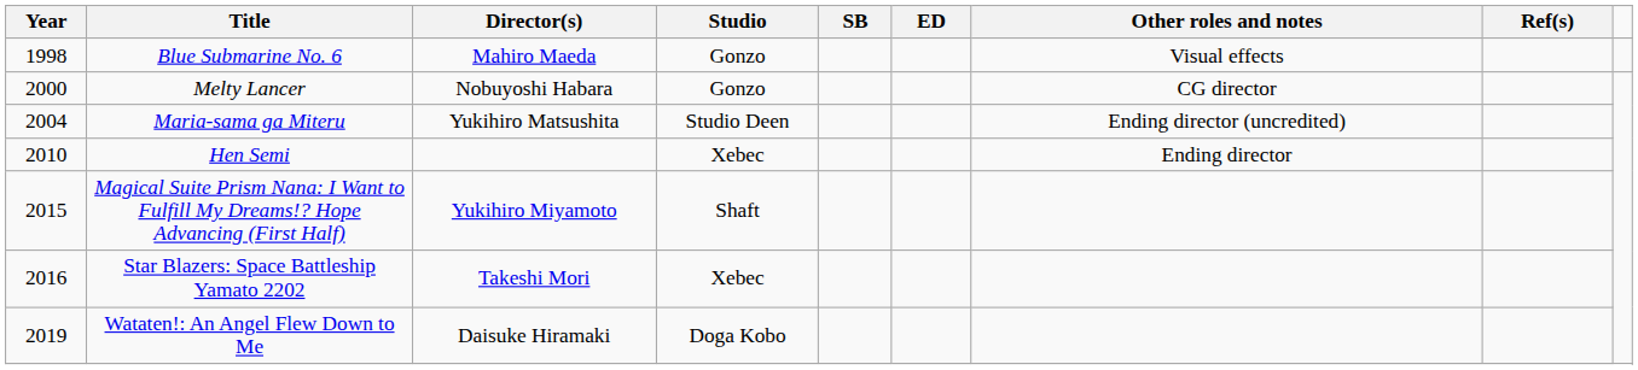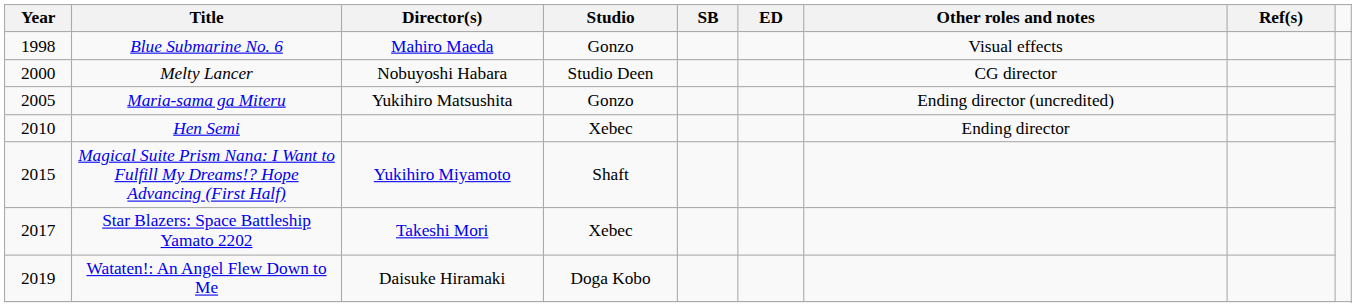 <table class="wikitable sortable" style="text-align:center; margin=auto; ">
 <tr>
 <th scope="col" width=5%>Year</th>
 <th scope="col" width=20%>Title</th>
 <th scope="col" width=15%>Director(s)</th>
 <th scope="col" width=10%>Studio</th>
 <th scope="col" class="unsortable">SB</th>
 <th scope="col" class="unsortable">ED</th>
 <th scope="col" class="unsortable">Other roles and notes</th>
 <th scope="col" class="unsortable">Ref(s)</th>
 </tr>
 <tr>
 <td>1998</td>
 <td><em><a href='#'>Blue Submarine No. 6</a></em></td>
 <td><a href='#'>Mahiro Maeda</a></td>
 <td>Gonzo</td>
 <td></td>
 <td></td>
 <td>Visual effects</td>
 <td></td>
 <td></td>
 </tr>
 <tr>
 <td>2000</td>
 <td><em>Melty Lancer</em></td>
 <td>Nobuyoshi Habara</td>
-<td>Gonzo</td>
+<td>Studio Deen</td>
 <td></td>
 <td></td>
 <td>CG director</td>
 <td></td>
 </tr>
 <tr>
-<td>2004</td>
+<td>2005</td>
 <td><em><a href='#'>Maria-sama ga Miteru</a></em></td>
 <td>Yukihiro Matsushita</td>
-<td>Studio Deen</td>
+<td>Gonzo</td>
 <td></td>
 <td></td>
 <td>Ending director (uncredited)</td>
 <td></td>
 </tr>
 <tr>
 <td>2010</td>
 <td><em><a href='#'>Hen Semi</a></em></td>
 <td></td>
 <td>Xebec</td>
 <td></td>
 <td></td>
 <td>Ending director</td>
 <td></td>
 </tr>
 <tr>
 <td>2015</td>
 <td><em><a href='#'>Magical Suite Prism Nana: I Want to Fulfill My Dreams!? Hope Advancing (First Half)</a></td>
 <td><a href='#'>Yukihiro Miyamoto</a></td>
 <td>Shaft</td>
 <td></td>
 <td></td>
 <td></td>
 <td></td>
 </tr>
 <tr>
-<td>2016</td>
+<td>2017</td>
 <td></em><a href='#'>Star Blazers: Space Battleship Yamato 2202</a><em></td>
 <td><a href='#'>Takeshi Mori</a></td>
 <td>Xebec</td>
 <td></td>
 <td></td>
 <td></td>
 <td></td>
 </tr>
 <tr>
 <td>2019</td>
 <td></em><a href='#'>Wataten!: An Angel Flew Down to Me</a><em></td>
 <td>Daisuke Hiramaki</td>
 <td>Doga Kobo</td>
 <td></td>
 <td></td>
 <td></td>
 <td></td>
 </tr>
 <tr>
 </tr>
 </table>
